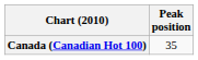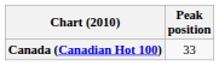 <table class="wikitable sortable plainrowheaders">
 <tr>
 <th scope="col">Chart (2010)</th>
 <th scope="col">Peak<br>position</th>
 </tr>
 <tr>
 <th scope="row">Canada (<a href='#'>Canadian Hot 100</a>)</th>
-<td style="text-align:center;">35</td>
+<td style="text-align:center;">33</td>
 </tr>
 </table>
